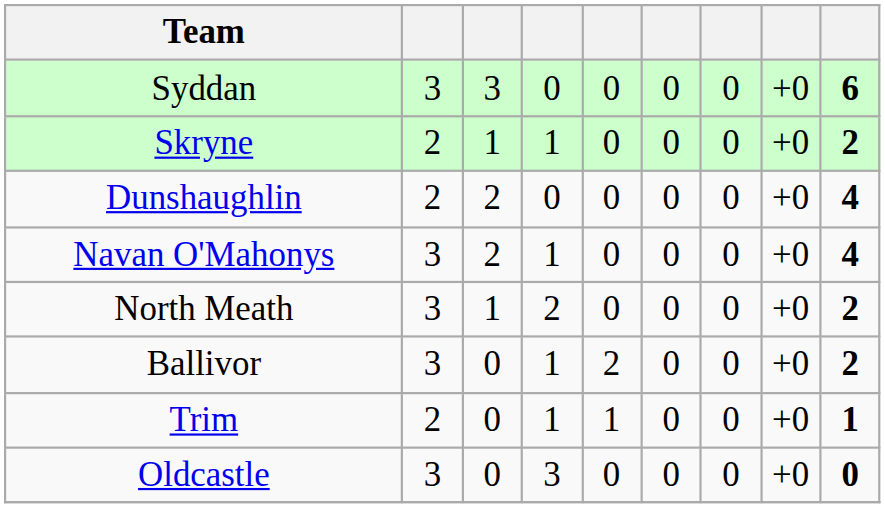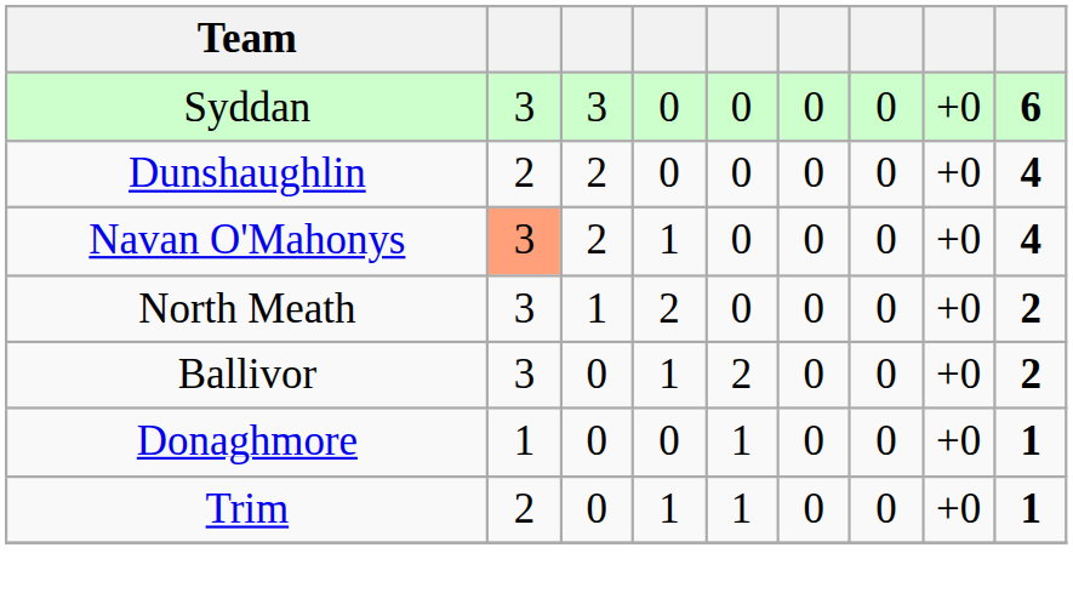 <table class="wikitable" style="text-align:center">
 <tr>
 <th style="width:175px;">Team</th>
 <th width="20"></th>
 <th width="20"></th>
 <th width="20"></th>
 <th width="20"></th>
 <th width="20"></th>
 <th width="20"></th>
 <th width="20"></th>
 <th width="20"></th>
 </tr>
 <tr style="background:#cfc;">
 <td>Syddan</td>
 <td>3</td>
 <td>3</td>
 <td>0</td>
 <td>0</td>
 <td>0</td>
 <td>0</td>
 <td>+0</td>
 <td><strong>6</strong></td>
 </tr>
-<tr style="background:#cfc;">
-<td><a href='#'>Skryne</a></td>
-<td>2</td>
-<td>1</td>
-<td>1</td>
-<td>0</td>
-<td>0</td>
-<td>0</td>
-<td>+0</td>
-<td><strong>2</strong></td>
-</tr>
 <tr>
 <td><a href='#'>Dunshaughlin</a></td>
 <td>2</td>
 <td>2</td>
 <td>0</td>
 <td>0</td>
 <td>0</td>
 <td>0</td>
 <td>+0</td>
 <td><strong>4</strong></td>
 </tr>
 <tr>
 <td><a href='#'>Navan O'Mahonys</a></td>
-<td>3</td>
+<td style="background: lightsalmon;">3</td>
 <td>2</td>
 <td>1</td>
 <td>0</td>
 <td>0</td>
 <td>0</td>
 <td>+0</td>
 <td><strong>4</strong></td>
 </tr>
 <tr>
 <td>North Meath</td>
 <td>3</td>
 <td>1</td>
 <td>2</td>
 <td>0</td>
 <td>0</td>
 <td>0</td>
 <td>+0</td>
 <td><strong>2</strong></td>
 </tr>
 <tr>
 <td>Ballivor</td>
 <td>3</td>
 <td>0</td>
 <td>1</td>
 <td>2</td>
 <td>0</td>
 <td>0</td>
 <td>+0</td>
 <td><strong>2</strong></td>
 </tr>
 <tr>
+<td><a href='#'>Donaghmore</a></td>
+<td>1</td>
+<td>0</td>
+<td>0</td>
+<td>1</td>
+<td>0</td>
+<td>0</td>
+<td>+0</td>
+<td><strong>1</strong></td>
+</tr>
+<tr>
 <td><a href='#'>Trim</a></td>
 <td>2</td>
 <td>0</td>
 <td>1</td>
 <td>1</td>
 <td>0</td>
 <td>0</td>
 <td>+0</td>
 <td><strong>1</strong></td>
 </tr>
 <tr>
-<td><a href='#'>Oldcastle</a></td>
-<td>3</td>
-<td>0</td>
-<td>3</td>
-<td>0</td>
-<td>0</td>
-<td>0</td>
-<td>+0</td>
-<td><strong>0</strong></td>
-</tr>
-<tr>
 </tr>
 </table>
